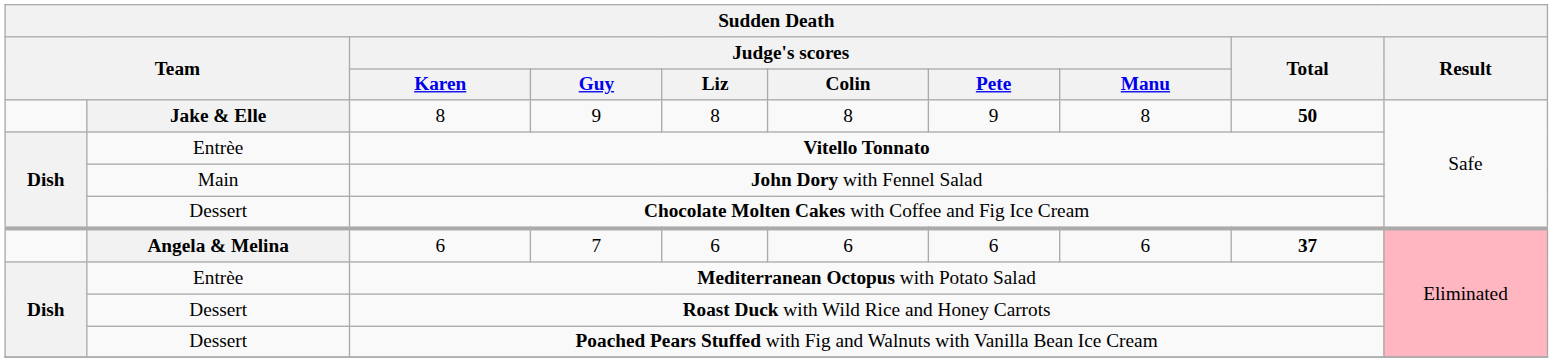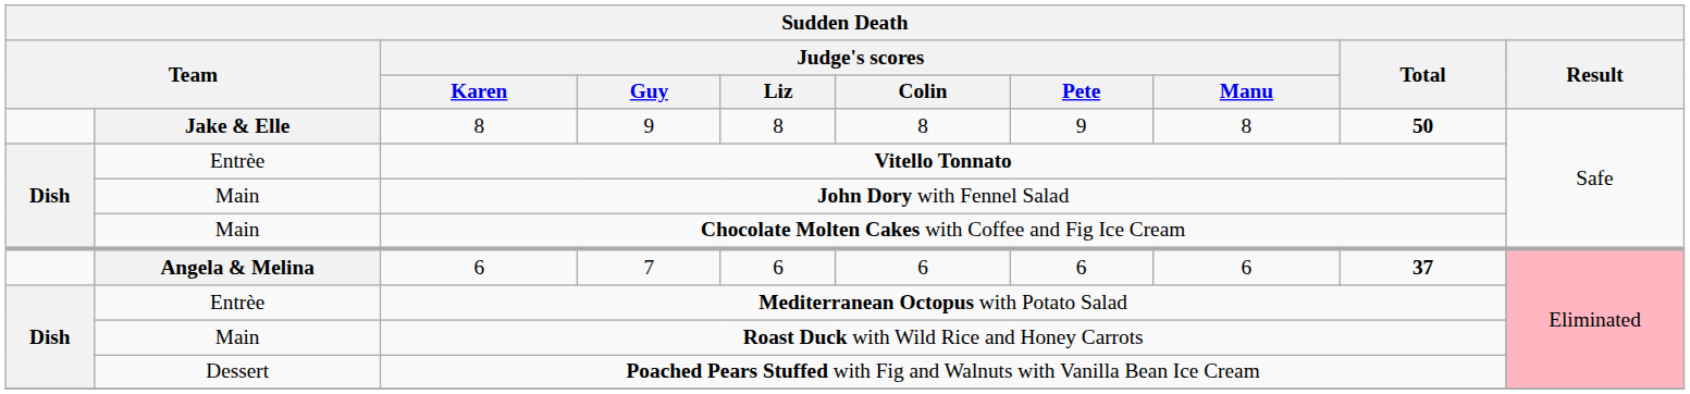 <table class="wikitable plainrowheaders" style="margin:1em auto; text-align:center; font-size:90%; width:80em;">
 <tr>
 <th colspan="10" >Sudden Death</th>
 </tr>
 <tr>
 <th rowspan="2" colspan="2">Team</th>
 <th colspan="6">Judge's scores</th>
 <th rowspan="2">Total<br></th>
 <th rowspan="2">Result</th>
 </tr>
 <tr>
 <th><a href='#'>Karen</a></th>
 <th><a href='#'>Guy</a></th>
 <th>Liz</th>
 <th>Colin</th>
 <th><a href='#'>Pete</a></th>
 <th><a href='#'>Manu</a></th>
 </tr>
 <tr>
 <td></td>
 <th>Jake & Elle</th>
 <td>8</td>
 <td>9</td>
 <td>8</td>
 <td>8</td>
 <td>9</td>
 <td>8</td>
 <td><strong>50</strong></td>
 <td rowspan="4">Safe</td>
 </tr>
 <tr>
 <th rowspan="3">Dish</th>
 <td>Entrèe</td>
 <td colspan="7"><strong>Vitello Tonnato</strong></td>
 </tr>
 <tr>
 <td>Main</td>
 <td colspan="7"><strong>John Dory</strong> with Fennel Salad</td>
 </tr>
 <tr>
-<td>Dessert</td>
+<td>Main</td>
 <td colspan="7"><strong>Chocolate Molten Cakes</strong> with Coffee and Fig Ice Cream</td>
 </tr>
 <tr style="border-top:3px solid #aaa;">
 <td></td>
 <th>Angela & Melina</th>
 <td>6</td>
 <td>7</td>
 <td>6</td>
 <td>6</td>
 <td>6</td>
 <td>6</td>
 <td><strong>37</strong></td>
 <td rowspan="4" style="background:lightpink">Eliminated</td>
 </tr>
 <tr>
 <th rowspan="3">Dish</th>
 <td>Entrèe</td>
 <td colspan="7"><strong>Mediterranean Octopus</strong> with Potato Salad</td>
 </tr>
 <tr>
-<td>Dessert</td>
+<td>Main</td>
 <td colspan="7"><strong>Roast Duck</strong> with Wild Rice and Honey Carrots</td>
 </tr>
 <tr>
 <td>Dessert</td>
 <td colspan="7"><strong>Poached Pears Stuffed</strong> with Fig and Walnuts with Vanilla Bean Ice Cream</td>
 </tr>
 <tr>
 </tr>
 </table>
